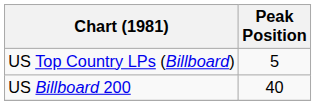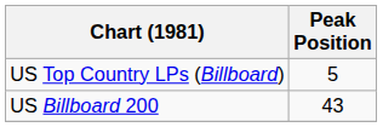 <table class="wikitable">
 <tr>
 <th align="left">Chart (1981)</th>
 <th align="left">Peak<br>Position</th>
 </tr>
 <tr>
 <td align="left">US <a href='#'>Top Country LPs</a> (<em><a href='#'>Billboard</a></em>)</td>
 <td align="center">5</td>
 </tr>
 <tr>
 <td align="left">US <a href='#'><em>Billboard</em> 200</a></td>
-<td align="center">40</td>
+<td align="center">43</td>
 </tr>
 <tr>
 </tr>
 </table>
